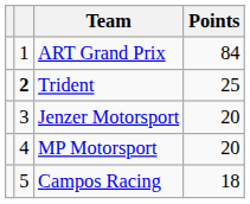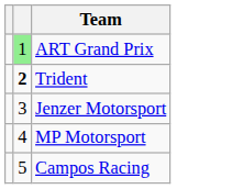 <table class="wikitable" style="font-size: 85%;">
 <tr>
 <th></th>
 <th></th>
 <th>Team</th>
-<th>Points</th>
 </tr>
 <tr>
 <td align="left"></td>
-<td align="center">1</td>
+<td align="center" style="background: lightgreen;">1</td>
 <td> <a href='#'>ART Grand Prix</a></td>
-<td align="right">84</td>
 </tr>
 <tr>
 <td align="left"></td>
 <td align="center"><strong>2</strong></td>
 <td> <a href='#'>Trident</a></td>
-<td align="right">25</td>
 </tr>
 <tr>
 <td align="left"></td>
 <td align="center">3</td>
 <td> <a href='#'>Jenzer Motorsport</a></td>
-<td align="right">20</td>
 </tr>
 <tr>
 <td align="left"></td>
 <td align="center">4</td>
 <td> <a href='#'>MP Motorsport</a></td>
-<td align="right">20</td>
 </tr>
 <tr>
 <td align="left"></td>
 <td align="center">5</td>
 <td> <a href='#'>Campos Racing</a></td>
-<td align="right">18</td>
 </tr>
 </table>
